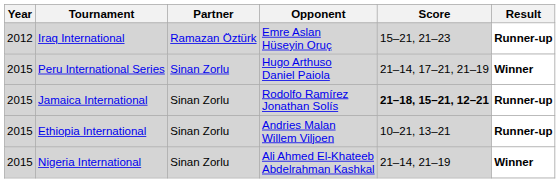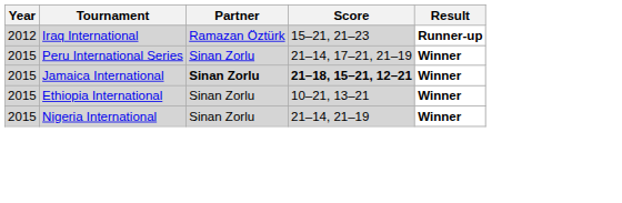 <table class="sortable wikitable" style="font-size: 90%;">
 <tr>
 <th>Year</th>
 <th>Tournament</th>
 <th>Partner</th>
-<th>Opponent</th>
 <th>Score</th>
 <th>Result</th>
 </tr>
 <tr style="background:#D5D5D5">
 <td align="center">2012</td>
 <td align="left"><a href='#'>Iraq International</a></td>
 <td align="left"> <a href='#'>Ramazan Öztürk</a></td>
-<td align="left"> <a href='#'>Emre Aslan</a><br> <a href='#'>Hüseyin Oruç</a></td>
 <td align="left">15–21, 21–23</td>
 <td style="text-align:left; background:white"> <strong>Runner-up</strong></td>
 </tr>
 <tr style="background:#D5D5D5">
 <td align="center">2015</td>
 <td align="left"><a href='#'>Peru International Series</a></td>
 <td align="left"> <a href='#'>Sinan Zorlu</a></td>
-<td align="left"> <a href='#'>Hugo Arthuso</a><br> <a href='#'>Daniel Paiola</a></td>
 <td align="left">21–14, 17–21, 21–19</td>
 <td style="text-align:left; background:white"> <strong>Winner</strong></td>
 </tr>
 <tr style="background:#D5D5D5">
 <td align="center">2015</td>
 <td align="left"><a href='#'>Jamaica International</a></td>
-<td align="left"> Sinan Zorlu</td>
-<td align="left"> <a href='#'>Rodolfo Ramírez</a><br> <a href='#'>Jonathan Solís</a></td>
+<td align="left"><strong> Sinan Zorlu</strong></td>
 <td align="left"><strong>21–18, 15–21, 12–21</strong></td>
-<td style="text-align:left; background:white"> <strong>Runner-up</strong></td>
+<td style="text-align:left; background:white"> <strong>Winner</strong></td>
 </tr>
 <tr style="background:#D5D5D5">
 <td align="center">2015</td>
 <td align="left"><a href='#'>Ethiopia International</a></td>
 <td align="left"> Sinan Zorlu</td>
-<td align="left"> <a href='#'>Andries Malan</a><br> <a href='#'>Willem Viljoen</a></td>
 <td align="left">10–21, 13–21</td>
-<td style="text-align:left; background:white"> <strong>Runner-up</strong></td>
+<td style="text-align:left; background:white"> <strong>Winner</strong></td>
 </tr>
 <tr style="background:#D5D5D5">
 <td align="center">2015</td>
 <td align="left"><a href='#'>Nigeria International</a></td>
 <td align="left"> Sinan Zorlu</td>
-<td align="left"> <a href='#'>Ali Ahmed El-Khateeb</a><br> <a href='#'>Abdelrahman Kashkal</a></td>
 <td align="left">21–14, 21–19</td>
 <td style="text-align:left; background:white"> <strong>Winner</strong></td>
 </tr>
 </table>
